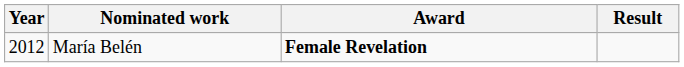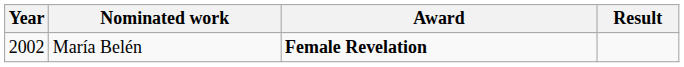 <table class="wikitable">
 <tr>
 <th>Year</th>
 <th width="200">Nominated work</th>
 <th width="275">Award</th>
 <th width="65">Result</th>
 </tr>
 <tr>
-<td>2012</td>
+<td>2002</td>
 <td>María Belén</td>
 <td><strong>Female Revelation</strong></td>
 <td></td>
 </tr>
 </table>
